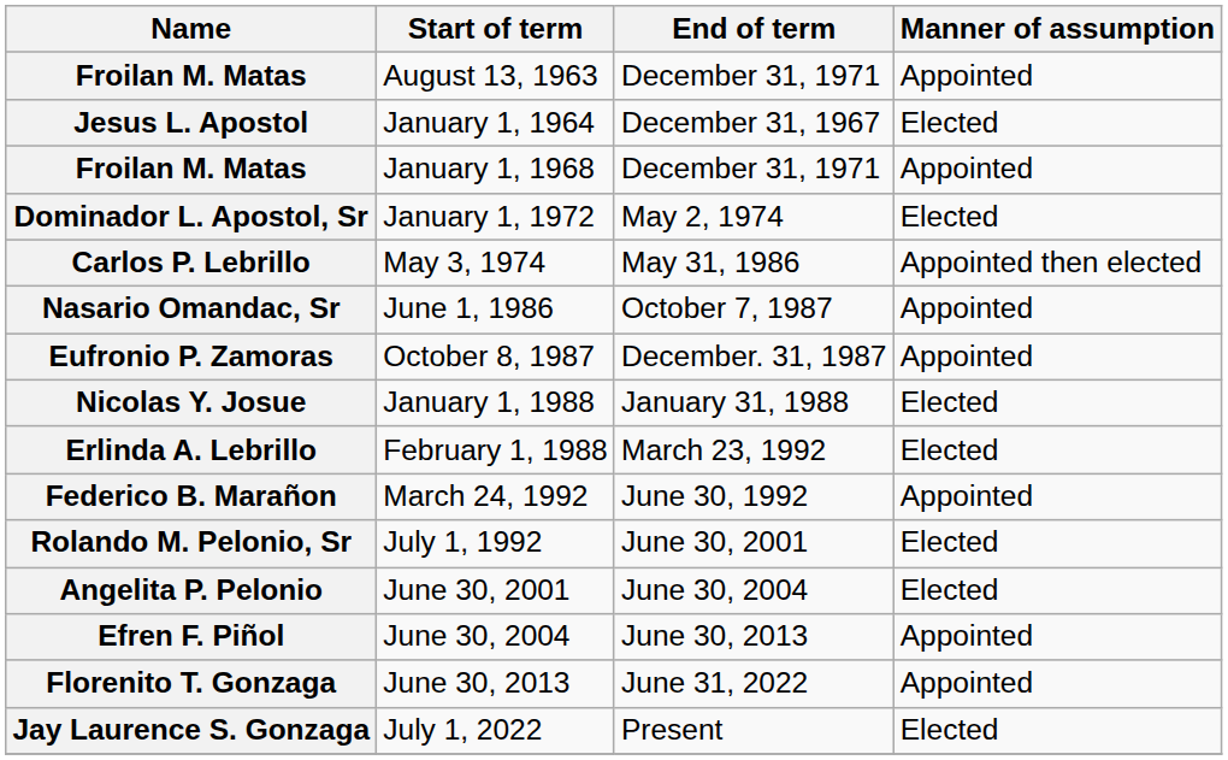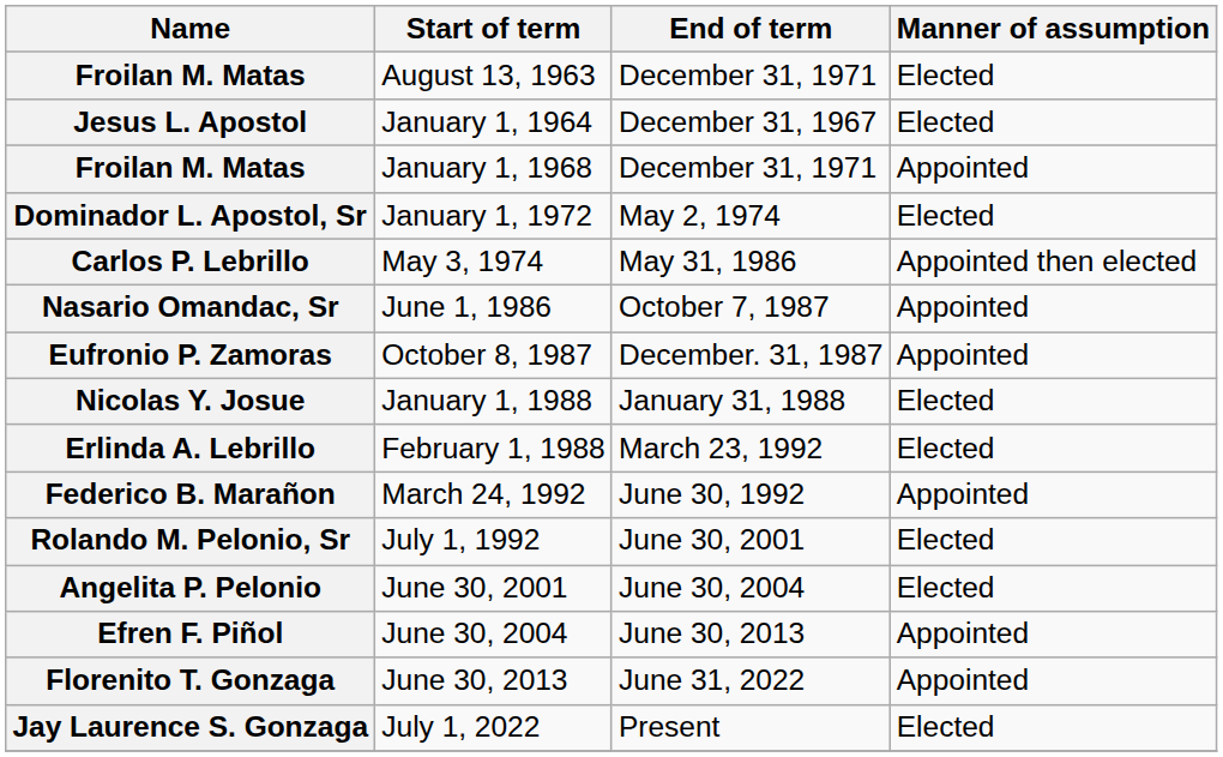 <table class="wikitable sortable plainrowheaders">
 <tr>
 <th scope="col">Name</th>
 <th scope="col">Start of term</th>
 <th scope="col">End of term</th>
 <th scope="col">Manner of assumption</th>
 </tr>
 <tr>
 <th scope="row">Froilan M. Matas</th>
 <td>August 13, 1963</td>
 <td>December 31, 1971</td>
-<td>Appointed</td>
+<td>Elected</td>
 </tr>
 <tr>
 <th scope="row">Jesus L. Apostol</th>
 <td>January 1, 1964</td>
 <td>December 31, 1967</td>
 <td>Elected</td>
 </tr>
 <tr>
 <th scope="row">Froilan M. Matas</th>
 <td>January 1, 1968</td>
 <td>December 31, 1971</td>
 <td>Appointed</td>
 </tr>
 <tr>
 <th scope="row">Dominador L. Apostol, Sr</th>
 <td>January 1, 1972</td>
 <td>May 2, 1974</td>
 <td>Elected</td>
 </tr>
 <tr>
 <th scope="row">Carlos P. Lebrillo</th>
 <td>May 3, 1974</td>
 <td>May 31, 1986</td>
 <td>Appointed then elected</td>
 </tr>
 <tr>
 <th scope="row">Nasario Omandac, Sr</th>
 <td>June 1, 1986</td>
 <td>October 7, 1987</td>
 <td>Appointed</td>
 </tr>
 <tr>
 <th scope="row">Eufronio P. Zamoras</th>
 <td>October 8, 1987</td>
 <td>December. 31, 1987</td>
 <td>Appointed</td>
 </tr>
 <tr>
 <th scope="row">Nicolas Y. Josue</th>
 <td>January 1, 1988</td>
 <td>January 31, 1988</td>
 <td>Elected</td>
 </tr>
 <tr>
 <th scope="row">Erlinda A. Lebrillo</th>
 <td>February 1, 1988</td>
 <td>March 23, 1992</td>
 <td>Elected</td>
 </tr>
 <tr>
 <th scope="row">Federico B. Marañon</th>
 <td>March 24, 1992</td>
 <td>June 30, 1992</td>
 <td>Appointed</td>
 </tr>
 <tr>
 <th scope="row">Rolando M. Pelonio, Sr</th>
 <td>July 1, 1992</td>
 <td>June 30, 2001</td>
 <td>Elected</td>
 </tr>
 <tr>
 <th scope="row">Angelita P. Pelonio</th>
 <td>June 30, 2001</td>
 <td>June 30, 2004</td>
 <td>Elected</td>
 </tr>
 <tr>
 <th scope="row">Efren F. Piñol</th>
 <td>June 30, 2004</td>
 <td>June 30, 2013</td>
 <td>Appointed</td>
 </tr>
 <tr>
 <th scope="row">Florenito T. Gonzaga</th>
 <td>June 30, 2013</td>
 <td>June 31, 2022</td>
 <td>Appointed</td>
 </tr>
 <tr>
 <th scope="row">Jay Laurence S. Gonzaga</th>
 <td>July 1, 2022</td>
 <td>Present</td>
 <td>Elected</td>
 </tr>
 <tr>
 </tr>
 </table>
